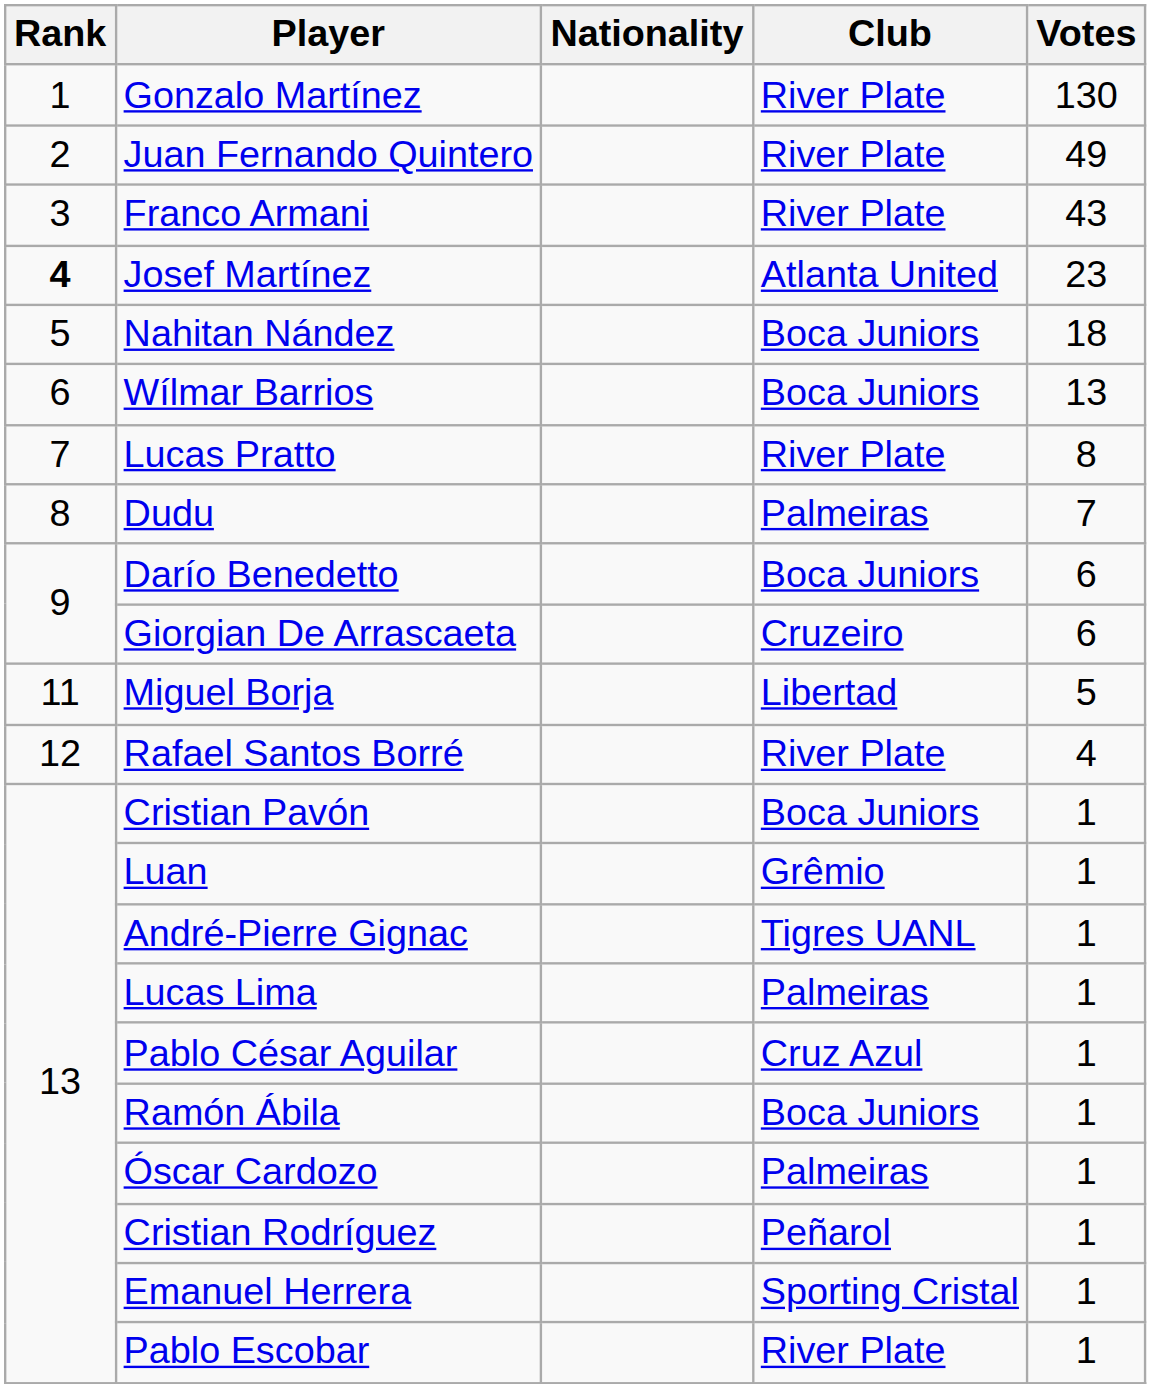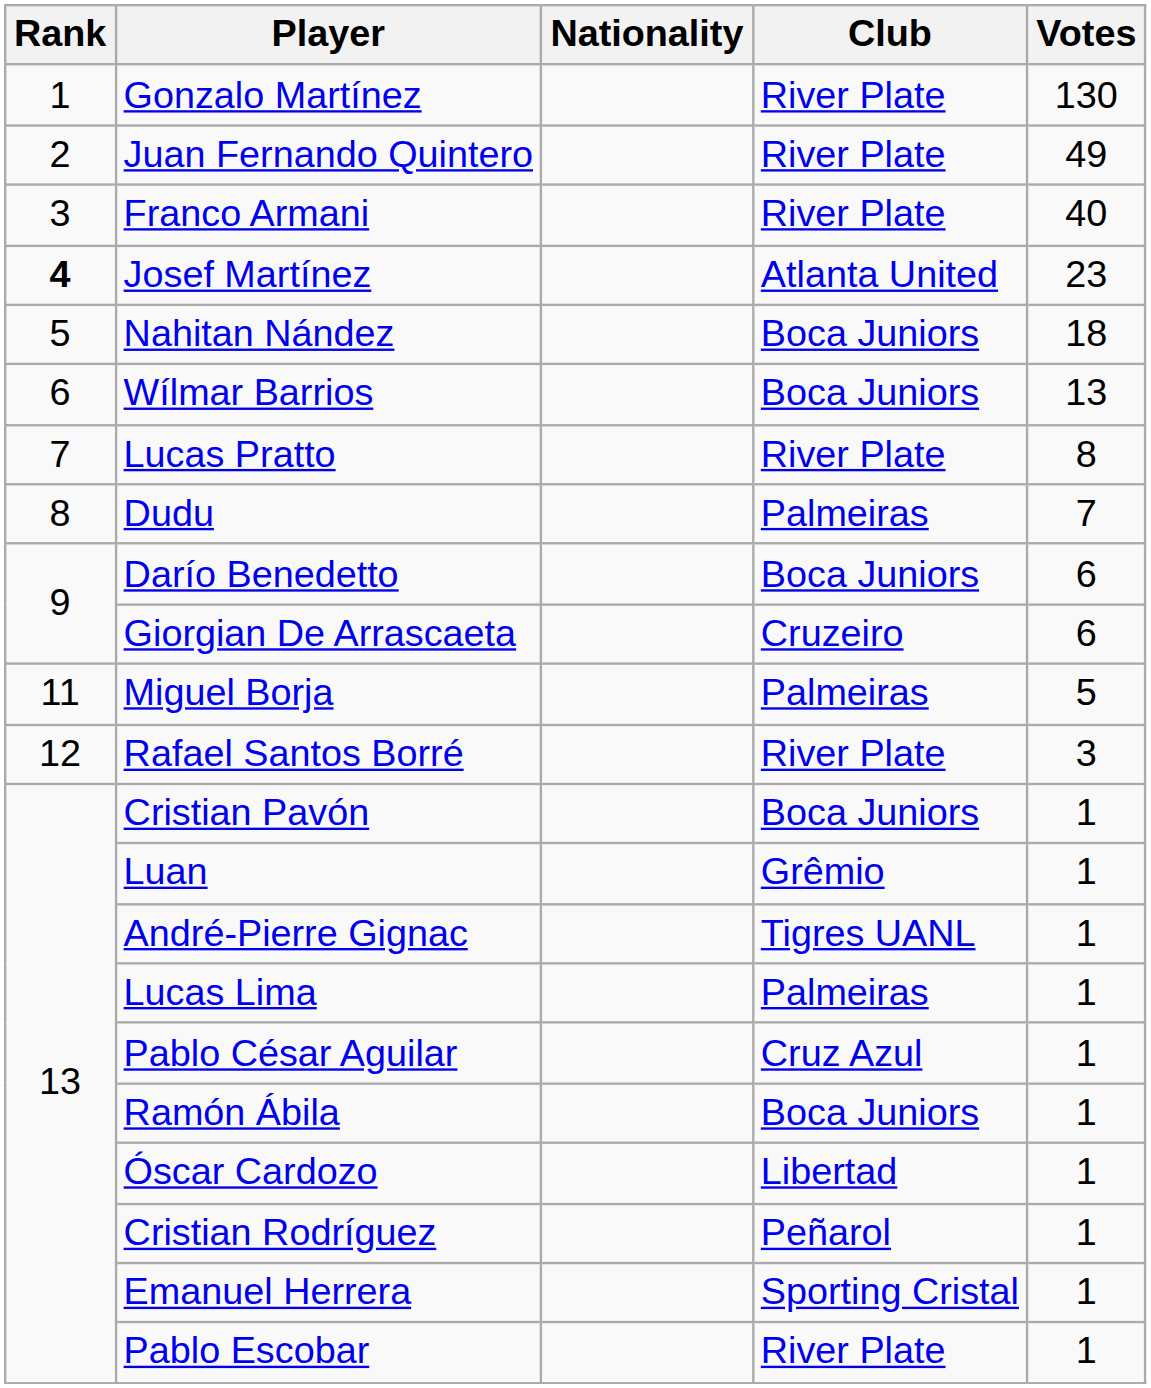 <table class="wikitable">
 <tr>
 <th>Rank</th>
 <th>Player</th>
 <th>Nationality</th>
 <th>Club</th>
 <th>Votes</th>
 </tr>
 <tr>
 <td align="center">1</td>
 <td><a href='#'>Gonzalo Martínez</a></td>
 <td></td>
 <td> <a href='#'>River Plate</a></td>
 <td align="center">130</td>
 </tr>
 <tr>
 <td align="center">2</td>
 <td><a href='#'>Juan Fernando Quintero</a></td>
 <td></td>
 <td> <a href='#'>River Plate</a></td>
 <td align="center">49</td>
 </tr>
 <tr>
 <td align="center">3</td>
 <td><a href='#'>Franco Armani</a></td>
 <td></td>
 <td> <a href='#'>River Plate</a></td>
-<td align="center">43</td>
+<td align="center">40</td>
 </tr>
 <tr>
 <td align="center"><strong>4</strong></td>
 <td><a href='#'>Josef Martínez</a></td>
 <td></td>
 <td> <a href='#'>Atlanta United</a></td>
 <td align="center">23</td>
 </tr>
 <tr>
 <td align="center">5</td>
 <td><a href='#'>Nahitan Nández</a></td>
 <td></td>
 <td> <a href='#'>Boca Juniors</a></td>
 <td align="center">18</td>
 </tr>
 <tr>
 <td align="center">6</td>
 <td><a href='#'>Wílmar Barrios</a></td>
 <td></td>
 <td> <a href='#'>Boca Juniors</a></td>
 <td align="center">13</td>
 </tr>
 <tr>
 <td align="center">7</td>
 <td><a href='#'>Lucas Pratto</a></td>
 <td></td>
 <td> <a href='#'>River Plate</a></td>
 <td align="center">8</td>
 </tr>
 <tr>
 <td align="center">8</td>
 <td><a href='#'>Dudu</a></td>
 <td></td>
 <td> <a href='#'>Palmeiras</a></td>
 <td align="center">7</td>
 </tr>
 <tr>
 <td rowspan="2" align="center">9</td>
 <td><a href='#'>Darío Benedetto</a></td>
 <td></td>
 <td> <a href='#'>Boca Juniors</a></td>
 <td align="center">6</td>
 </tr>
 <tr>
 <td><a href='#'>Giorgian De Arrascaeta</a></td>
 <td></td>
 <td> <a href='#'>Cruzeiro</a></td>
 <td align="center">6</td>
 </tr>
 <tr>
 <td align="center">11</td>
 <td><a href='#'>Miguel Borja</a></td>
 <td></td>
-<td> <a href='#'>Libertad</a></td>
+<td> <a href='#'>Palmeiras</a></td>
 <td align="center">5</td>
 </tr>
 <tr>
 <td align="center">12</td>
 <td><a href='#'>Rafael Santos Borré</a></td>
 <td></td>
 <td> <a href='#'>River Plate</a></td>
-<td align="center">4</td>
+<td align="center">3</td>
 </tr>
 <tr>
 <td rowspan="10" align="center">13</td>
 <td><a href='#'>Cristian Pavón</a></td>
 <td></td>
 <td> <a href='#'>Boca Juniors</a></td>
 <td align="center">1</td>
 </tr>
 <tr>
 <td><a href='#'>Luan</a></td>
 <td></td>
 <td> <a href='#'>Grêmio</a></td>
 <td align="center">1</td>
 </tr>
 <tr>
 <td><a href='#'>André-Pierre Gignac</a></td>
 <td></td>
 <td> <a href='#'>Tigres UANL</a></td>
 <td align="center">1</td>
 </tr>
 <tr>
 <td><a href='#'>Lucas Lima</a></td>
 <td></td>
 <td> <a href='#'>Palmeiras</a></td>
 <td align="center">1</td>
 </tr>
 <tr>
 <td><a href='#'>Pablo César Aguilar</a></td>
 <td></td>
 <td> <a href='#'>Cruz Azul</a></td>
 <td align="center">1</td>
 </tr>
 <tr>
 <td><a href='#'>Ramón Ábila</a></td>
 <td></td>
 <td> <a href='#'>Boca Juniors</a></td>
 <td align="center">1</td>
 </tr>
 <tr>
 <td><a href='#'>Óscar Cardozo</a></td>
 <td></td>
-<td> <a href='#'>Palmeiras</a></td>
+<td> <a href='#'>Libertad</a></td>
 <td align="center">1</td>
 </tr>
 <tr>
 <td><a href='#'>Cristian Rodríguez</a></td>
 <td></td>
 <td> <a href='#'>Peñarol</a></td>
 <td align="center">1</td>
 </tr>
 <tr>
 <td><a href='#'>Emanuel Herrera</a></td>
 <td></td>
 <td> <a href='#'>Sporting Cristal</a></td>
 <td align="center">1</td>
 </tr>
 <tr>
 <td><a href='#'>Pablo Escobar</a></td>
 <td></td>
 <td> <a href='#'>River Plate</a></td>
 <td align="center">1</td>
 </tr>
 <tr>
 </tr>
 </table>
